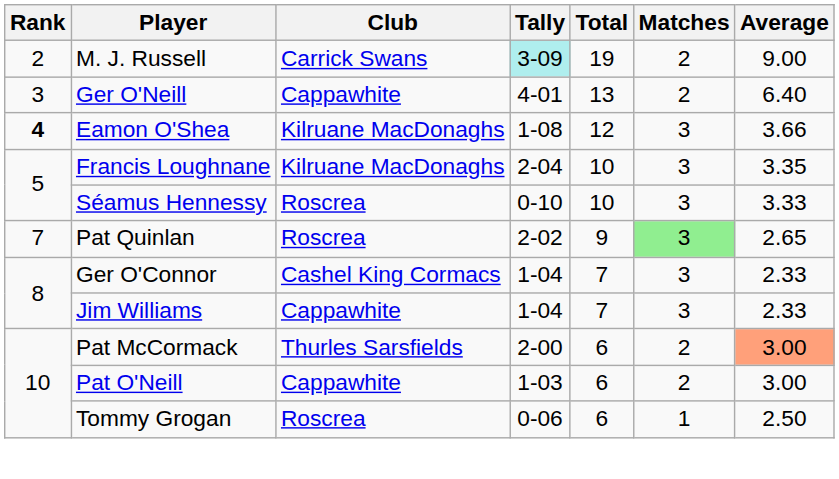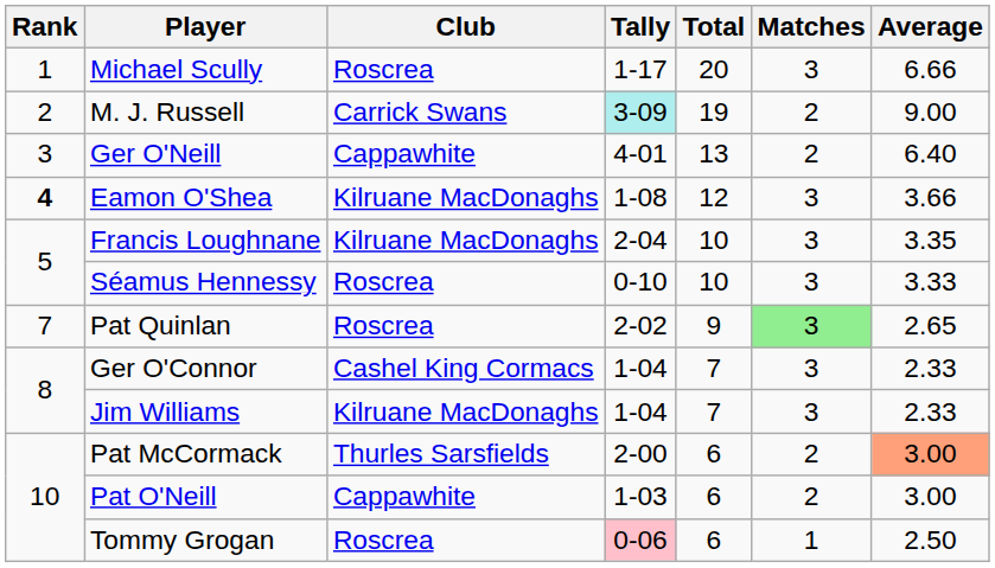 <table class="wikitable">
 <tr>
 <th>Rank</th>
 <th>Player</th>
 <th>Club</th>
 <th>Tally</th>
 <th>Total</th>
 <th>Matches</th>
 <th>Average</th>
+</tr>
+<tr>
+<td rowspan="1" style="text-align:center;">1</td>
+<td><a href='#'>Michael Scully</a></td>
+<td><a href='#'>Roscrea</a></td>
+<td align=center>1-17</td>
+<td align=center>20</td>
+<td align=center>3</td>
+<td align=center>6.66</td>
 </tr>
 <tr>
 <td rowspan="1" style="text-align:center;">2</td>
 <td>M. J. Russell</td>
 <td><a href='#'>Carrick Swans</a></td>
 <td align=center style="background: paleturquoise;">3-09</td>
 <td align=center>19</td>
 <td align=center>2</td>
 <td align=center>9.00</td>
 </tr>
 <tr>
 <td rowspan="1" style="text-align:center;">3</td>
 <td><a href='#'>Ger O'Neill</a></td>
 <td><a href='#'>Cappawhite</a></td>
 <td align=center>4-01</td>
 <td align=center>13</td>
 <td align=center>2</td>
 <td align=center>6.40</td>
 </tr>
 <tr>
 <td rowspan="1" style="text-align:center;"><strong>4</strong></td>
 <td><a href='#'>Eamon O'Shea</a></td>
 <td><a href='#'>Kilruane MacDonaghs</a></td>
 <td align=center>1-08</td>
 <td align=center>12</td>
 <td align=center>3</td>
 <td align=center>3.66</td>
 </tr>
 <tr>
 <td rowspan="2" style="text-align:center;">5</td>
 <td><a href='#'>Francis Loughnane</a></td>
 <td><a href='#'>Kilruane MacDonaghs</a></td>
 <td align=center>2-04</td>
 <td align=center>10</td>
 <td align=center>3</td>
 <td align=center>3.35</td>
 </tr>
 <tr>
 <td><a href='#'>Séamus Hennessy</a></td>
 <td><a href='#'>Roscrea</a></td>
 <td align=center>0-10</td>
 <td align=center>10</td>
 <td align=center>3</td>
 <td align=center>3.33</td>
 </tr>
 <tr>
 <td rowspan="1" style="text-align:center;">7</td>
 <td>Pat Quinlan</td>
 <td><a href='#'>Roscrea</a></td>
 <td align=center>2-02</td>
 <td align=center>9</td>
 <td align=center style="background: lightgreen;">3</td>
 <td align=center>2.65</td>
 </tr>
 <tr>
 <td rowspan="2" style="text-align:center;">8</td>
 <td>Ger O'Connor</td>
 <td><a href='#'>Cashel King Cormacs</a></td>
 <td align=center>1-04</td>
 <td align=center>7</td>
 <td align=center>3</td>
 <td align=center>2.33</td>
 </tr>
 <tr>
 <td><a href='#'>Jim Williams</a></td>
-<td><a href='#'>Cappawhite</a></td>
+<td><a href='#'>Kilruane MacDonaghs</a></td>
 <td align=center>1-04</td>
 <td align=center>7</td>
 <td align=center>3</td>
 <td align=center>2.33</td>
 </tr>
 <tr>
 <td rowspan="3" style="text-align:center;">10</td>
 <td>Pat McCormack</td>
 <td><a href='#'>Thurles Sarsfields</a></td>
 <td align=center>2-00</td>
 <td align=center>6</td>
 <td align=center>2</td>
 <td align=center style="background: lightsalmon;">3.00</td>
 </tr>
 <tr>
 <td><a href='#'>Pat O'Neill</a></td>
 <td><a href='#'>Cappawhite</a></td>
 <td align=center>1-03</td>
 <td align=center>6</td>
 <td align=center>2</td>
 <td align=center>3.00</td>
 </tr>
 <tr>
 <td>Tommy Grogan</td>
 <td><a href='#'>Roscrea</a></td>
-<td align=center>0-06</td>
+<td align=center style="background: pink;">0-06</td>
 <td align=center>6</td>
 <td align=center>1</td>
 <td align=center>2.50</td>
 </tr>
 </table>
